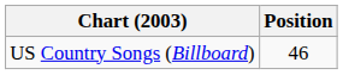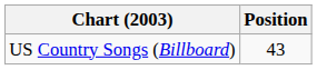 <table class="wikitable sortable">
 <tr>
 <th scope="col">Chart (2003)</th>
 <th scope="col">Position</th>
 </tr>
 <tr>
 <td>US <a href='#'>Country Songs</a> (<em><a href='#'>Billboard</a></em>)</td>
-<td align="center">46</td>
+<td align="center">43</td>
 </tr>
 </table>
